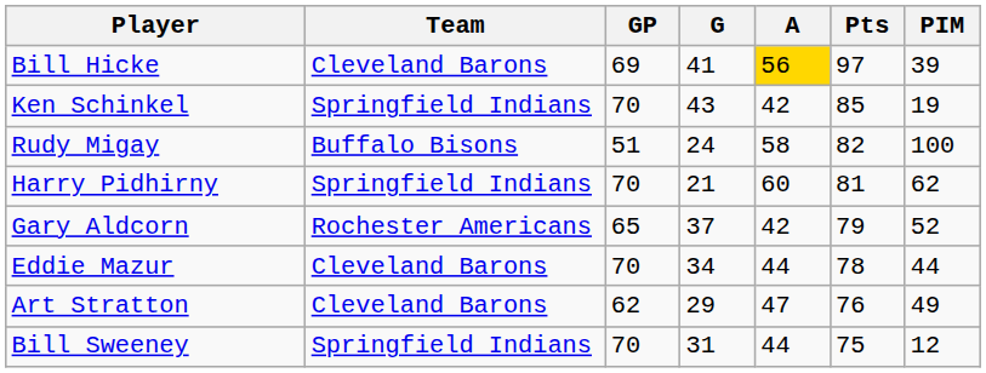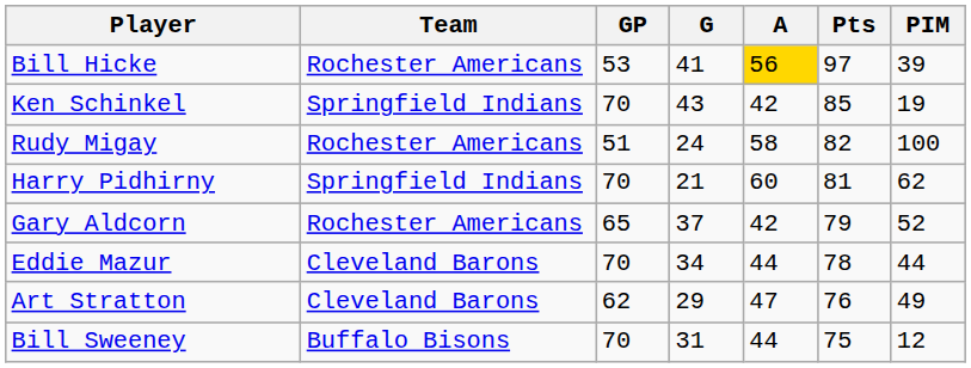 <table class="wikitable">
 <tr>
 <th bgcolor="#DDDDFF" width="30%">Player</th>
 <th bgcolor="#DDDDFF" width="30%">Team</th>
 <th bgcolor="#DDDDFF" width="7.5%">GP</th>
 <th bgcolor="#DDDDFF" width="7.5%">G</th>
 <th bgcolor="#DDDDFF" width="7.5%">A</th>
 <th bgcolor="#DDDDFF" width="7.5%">Pts</th>
 <th bgcolor="#DDDDFF" width="7.5%">PIM</th>
 </tr>
 <tr>
 <td><a href='#'>Bill Hicke</a></td>
-<td><a href='#'>Cleveland Barons</a></td>
-<td>69</td>
+<td><a href='#'>Rochester Americans</a></td>
+<td>53</td>
 <td>41</td>
 <td style="background: gold;">56</td>
 <td>97</td>
 <td>39</td>
 </tr>
 <tr>
 <td><a href='#'>Ken Schinkel</a></td>
 <td><a href='#'>Springfield Indians</a></td>
 <td>70</td>
 <td>43</td>
 <td>42</td>
 <td>85</td>
 <td>19</td>
 </tr>
 <tr>
 <td><a href='#'>Rudy Migay</a></td>
-<td><a href='#'>Buffalo Bisons</a></td>
+<td><a href='#'>Rochester Americans</a></td>
 <td>51</td>
 <td>24</td>
 <td>58</td>
 <td>82</td>
 <td>100</td>
 </tr>
 <tr>
 <td><a href='#'>Harry Pidhirny</a></td>
 <td><a href='#'>Springfield Indians</a></td>
 <td>70</td>
 <td>21</td>
 <td>60</td>
 <td>81</td>
 <td>62</td>
 </tr>
 <tr>
 <td><a href='#'>Gary Aldcorn</a></td>
 <td><a href='#'>Rochester Americans</a></td>
 <td>65</td>
 <td>37</td>
 <td>42</td>
 <td>79</td>
 <td>52</td>
 </tr>
 <tr>
 <td><a href='#'>Eddie Mazur</a></td>
 <td><a href='#'>Cleveland Barons</a></td>
 <td>70</td>
 <td>34</td>
 <td>44</td>
 <td>78</td>
 <td>44</td>
 </tr>
 <tr>
 <td><a href='#'>Art Stratton</a></td>
 <td><a href='#'>Cleveland Barons</a></td>
 <td>62</td>
 <td>29</td>
 <td>47</td>
 <td>76</td>
 <td>49</td>
 </tr>
 <tr>
 <td><a href='#'>Bill Sweeney</a></td>
-<td><a href='#'>Springfield Indians</a></td>
+<td><a href='#'>Buffalo Bisons</a></td>
 <td>70</td>
 <td>31</td>
 <td>44</td>
 <td>75</td>
 <td>12</td>
 </tr>
 </table>
